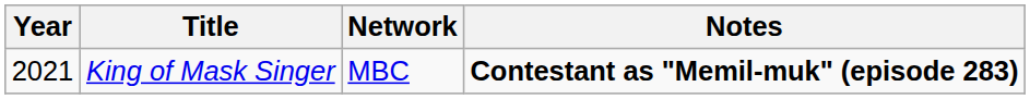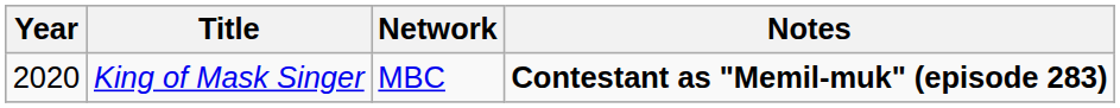 <table class="wikitable">
 <tr>
 <th>Year</th>
 <th>Title</th>
 <th>Network</th>
 <th>Notes</th>
 </tr>
 <tr>
-<td>2021</td>
+<td>2020</td>
 <td><em><a href='#'>King of Mask Singer</a></em></td>
 <td><a href='#'>MBC</a></td>
 <td><strong>Contestant as "Memil-muk" (episode 283)</strong></td>
 </tr>
 </table>
